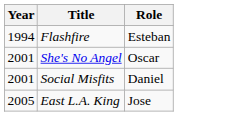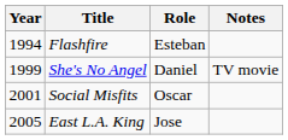 <table class="wikitable sortable">
 <tr>
 <th>Year</th>
 <th>Title</th>
 <th>Role</th>
+<th class="unsortable">Notes</th>
 </tr>
 <tr>
 <td>1994</td>
 <td><em>Flashfire</em></td>
 <td>Esteban</td>
+<td></td>
 </tr>
 <tr>
-<td>2001</td>
+<td>1999</td>
 <td><em><a href='#'>She's No Angel</a></em></td>
-<td>Oscar</td>
+<td>Daniel</td>
+<td>TV movie</td>
 </tr>
 <tr>
 <td>2001</td>
 <td><em>Social Misfits</em></td>
-<td>Daniel</td>
+<td>Oscar</td>
+<td></td>
 </tr>
 <tr>
 <td>2005</td>
 <td><em>East L.A. King</em></td>
 <td>Jose</td>
+<td></td>
 </tr>
 </table>
